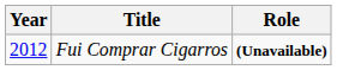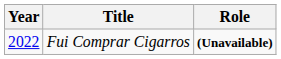 <table class="wikitable">
 <tr>
 <th>Year</th>
 <th>Title</th>
 <th>Role</th>
 </tr>
 <tr>
-<td><a href='#'>2012</a></td>
+<td><a href='#'>2022</a></td>
 <td><em>Fui Comprar Cigarros</em></td>
 <td><strong><small>(Unavailable)</small> </strong></td>
 </tr>
 </table>
